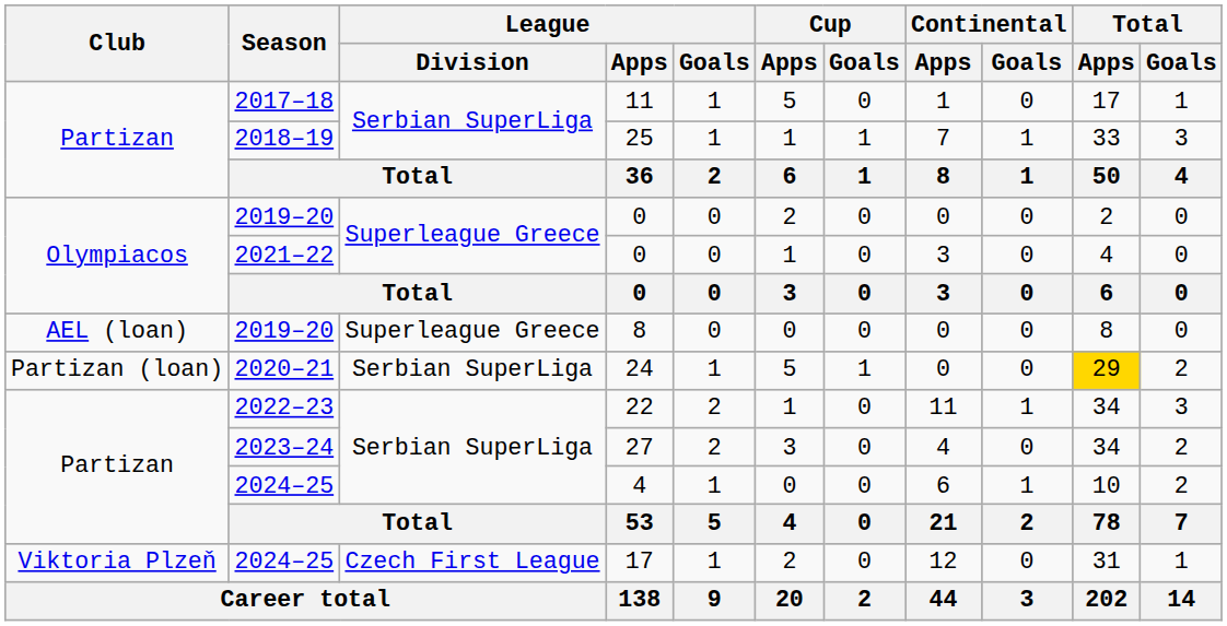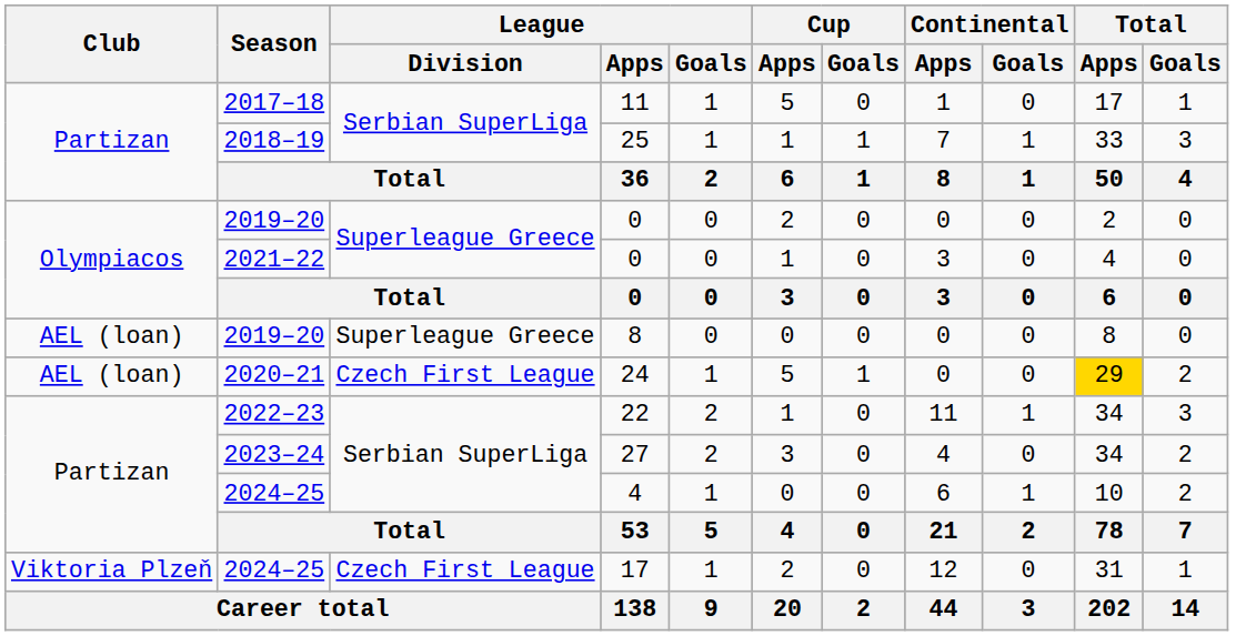 <table class="wikitable" style="text-align:center">
 <tr>
 <th rowspan="2">Club</th>
 <th rowspan="2">Season</th>
 <th colspan="3">League</th>
 <th colspan="2">Cup</th>
 <th colspan="2">Continental</th>
 <th colspan="2">Total</th>
 </tr>
 <tr>
 <th>Division</th>
 <th>Apps</th>
 <th>Goals</th>
 <th>Apps</th>
 <th>Goals</th>
 <th>Apps</th>
 <th>Goals</th>
 <th>Apps</th>
 <th>Goals</th>
 </tr>
 <tr>
 <td rowspan="3"><a href='#'>Partizan</a></td>
 <td><a href='#'>2017–18</a></td>
 <td rowspan="2"><a href='#'>Serbian SuperLiga</a></td>
 <td>11</td>
 <td>1</td>
 <td>5</td>
 <td>0</td>
 <td>1</td>
 <td>0</td>
 <td>17</td>
 <td>1</td>
 </tr>
 <tr>
 <td><a href='#'>2018–19</a></td>
 <td>25</td>
 <td>1</td>
 <td>1</td>
 <td>1</td>
 <td>7</td>
 <td>1</td>
 <td>33</td>
 <td>3</td>
 </tr>
 <tr>
 <th colspan="2">Total</th>
 <th>36</th>
 <th>2</th>
 <th>6</th>
 <th>1</th>
 <th>8</th>
 <th>1</th>
 <th>50</th>
 <th>4</th>
 </tr>
 <tr>
 <td rowspan="3"><a href='#'>Olympiacos</a></td>
 <td><a href='#'>2019–20</a></td>
 <td rowspan="2"><a href='#'>Superleague Greece</a></td>
 <td>0</td>
 <td>0</td>
 <td>2</td>
 <td>0</td>
 <td>0</td>
 <td>0</td>
 <td>2</td>
 <td>0</td>
 </tr>
 <tr>
 <td><a href='#'>2021–22</a></td>
 <td>0</td>
 <td>0</td>
 <td>1</td>
 <td>0</td>
 <td>3</td>
 <td>0</td>
 <td>4</td>
 <td>0</td>
 </tr>
 <tr>
 <th colspan="2">Total</th>
 <th>0</th>
 <th>0</th>
 <th>3</th>
 <th>0</th>
 <th>3</th>
 <th>0</th>
 <th>6</th>
 <th>0</th>
 </tr>
 <tr>
 <td><a href='#'>AEL</a> (loan)</td>
 <td><a href='#'>2019–20</a></td>
 <td>Superleague Greece</td>
 <td>8</td>
 <td>0</td>
 <td>0</td>
 <td>0</td>
 <td>0</td>
 <td>0</td>
 <td>8</td>
 <td>0</td>
 </tr>
 <tr>
-<td>Partizan (loan)</td>
+<td><a href='#'>AEL</a> (loan)</td>
 <td><a href='#'>2020–21</a></td>
-<td>Serbian SuperLiga</td>
+<td><a href='#'>Czech First League</a></td>
 <td>24</td>
 <td>1</td>
 <td>5</td>
 <td>1</td>
 <td>0</td>
 <td>0</td>
 <td style="background: gold;">29</td>
 <td>2</td>
 </tr>
 <tr>
 <td rowspan="4">Partizan</td>
 <td><a href='#'>2022–23</a></td>
 <td rowspan="3">Serbian SuperLiga</td>
 <td>22</td>
 <td>2</td>
 <td>1</td>
 <td>0</td>
 <td>11</td>
 <td>1</td>
 <td>34</td>
 <td>3</td>
 </tr>
 <tr>
 <td><a href='#'>2023–24</a></td>
 <td>27</td>
 <td>2</td>
 <td>3</td>
 <td>0</td>
 <td>4</td>
 <td>0</td>
 <td>34</td>
 <td>2</td>
 </tr>
 <tr>
 <td><a href='#'>2024–25</a></td>
 <td>4</td>
 <td>1</td>
 <td>0</td>
 <td>0</td>
 <td>6</td>
 <td>1</td>
 <td>10</td>
 <td>2</td>
 </tr>
 <tr>
 <th colspan="2">Total</th>
 <th>53</th>
 <th>5</th>
 <th>4</th>
 <th>0</th>
 <th>21</th>
 <th>2</th>
 <th>78</th>
 <th>7</th>
 </tr>
 <tr>
 <td><a href='#'>Viktoria Plzeň</a></td>
 <td><a href='#'>2024–25</a></td>
 <td><a href='#'>Czech First League</a></td>
 <td>17</td>
 <td>1</td>
 <td>2</td>
 <td>0</td>
 <td>12</td>
 <td>0</td>
 <td>31</td>
 <td>1</td>
 </tr>
 <tr>
 <th colspan="3">Career total</th>
 <th>138</th>
 <th>9</th>
 <th>20</th>
 <th>2</th>
 <th>44</th>
 <th>3</th>
 <th>202</th>
 <th>14</th>
 </tr>
 </table>
